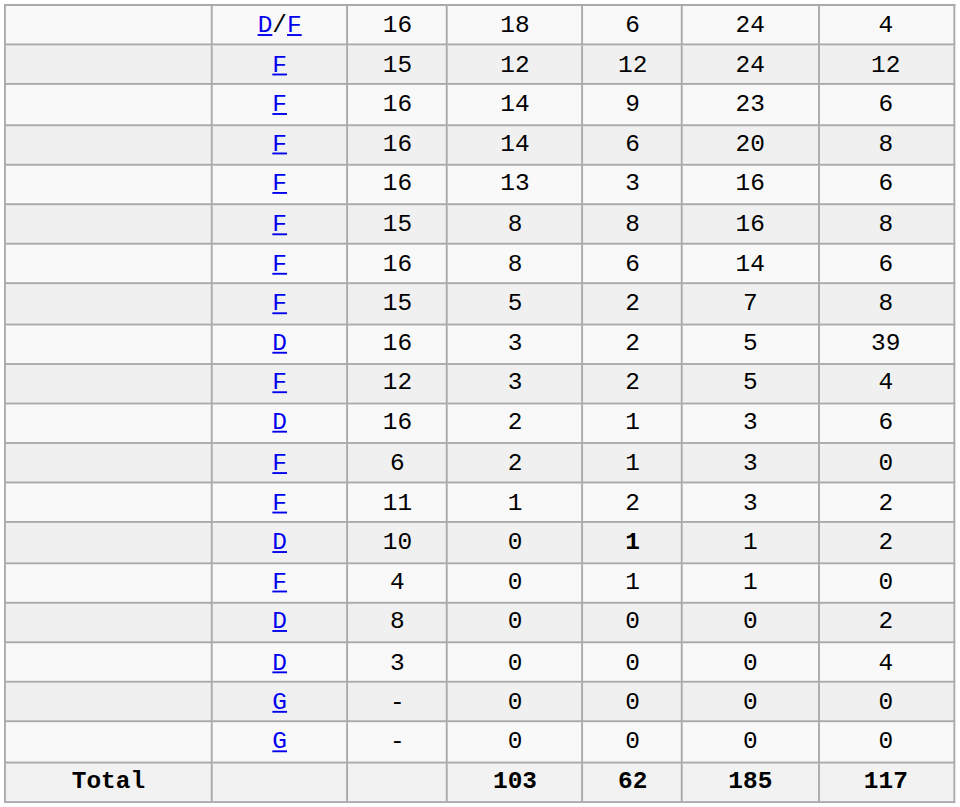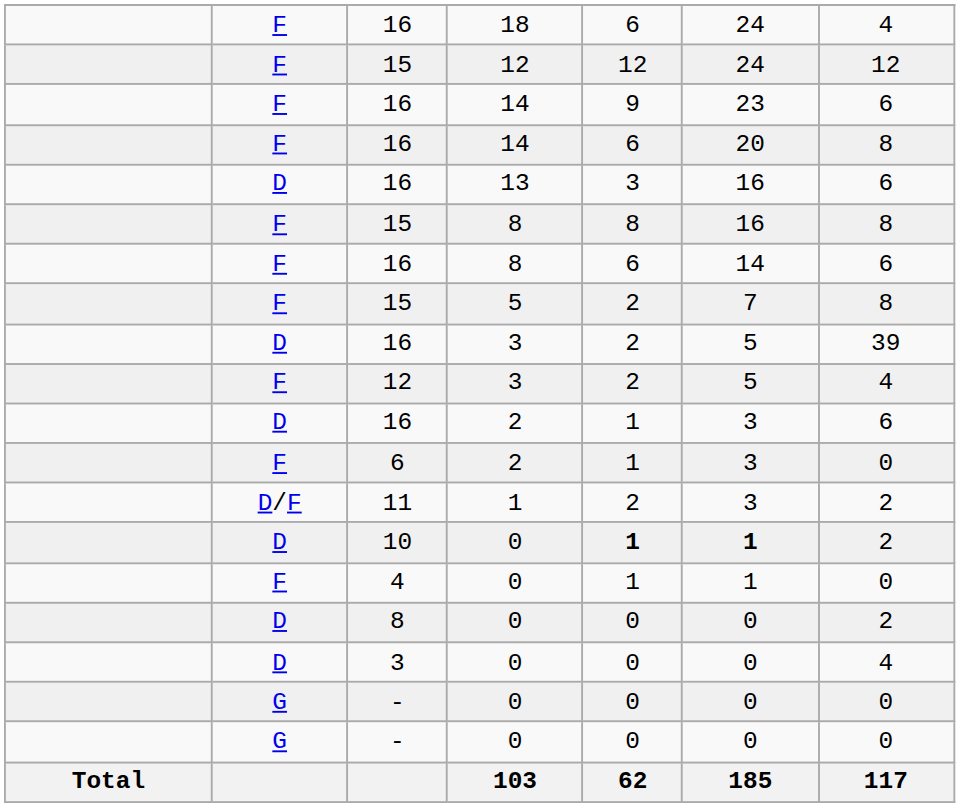 <table class="wikitable sortable" width ="40%">
 <tr align="center">
 </tr>
 <tr align="center" bgcolor="">
 <td></td>
-<td><a href='#'>D</a>/<a href='#'>F</a></td>
+<td><a href='#'>F</a></td>
 <td>16</td>
 <td>18</td>
 <td>6</td>
 <td>24</td>
 <td>4</td>
 </tr>
 <tr align="center" bgcolor="f0f0f0">
 <td></td>
 <td><a href='#'>F</a></td>
 <td>15</td>
 <td>12</td>
 <td>12</td>
 <td>24</td>
 <td>12</td>
 </tr>
 <tr align="center" bgcolor="">
 <td></td>
 <td><a href='#'>F</a></td>
 <td>16</td>
 <td>14</td>
 <td>9</td>
 <td>23</td>
 <td>6</td>
 </tr>
 <tr align="center" bgcolor="f0f0f0">
 <td></td>
 <td><a href='#'>F</a></td>
 <td>16</td>
 <td>14</td>
 <td>6</td>
 <td>20</td>
 <td>8</td>
 </tr>
 <tr align="center" bgcolor="">
 <td></td>
-<td><a href='#'>F</a></td>
+<td><a href='#'>D</a></td>
 <td>16</td>
 <td>13</td>
 <td>3</td>
 <td>16</td>
 <td>6</td>
 </tr>
 <tr align="center" bgcolor="f0f0f0">
 <td></td>
 <td><a href='#'>F</a></td>
 <td>15</td>
 <td>8</td>
 <td>8</td>
 <td>16</td>
 <td>8</td>
 </tr>
 <tr align="center" bgcolor="">
 <td></td>
 <td><a href='#'>F</a></td>
 <td>16</td>
 <td>8</td>
 <td>6</td>
 <td>14</td>
 <td>6</td>
 </tr>
 <tr align="center" bgcolor="f0f0f0">
 <td></td>
 <td><a href='#'>F</a></td>
 <td>15</td>
 <td>5</td>
 <td>2</td>
 <td>7</td>
 <td>8</td>
 </tr>
 <tr align="center" bgcolor="">
 <td></td>
 <td><a href='#'>D</a></td>
 <td>16</td>
 <td>3</td>
 <td>2</td>
 <td>5</td>
 <td>39</td>
 </tr>
 <tr align="center" bgcolor="f0f0f0">
 <td></td>
 <td><a href='#'>F</a></td>
 <td>12</td>
 <td>3</td>
 <td>2</td>
 <td>5</td>
 <td>4</td>
 </tr>
 <tr align="center" bgcolor="">
 <td></td>
 <td><a href='#'>D</a></td>
 <td>16</td>
 <td>2</td>
 <td>1</td>
 <td>3</td>
 <td>6</td>
 </tr>
 <tr align="center" bgcolor="f0f0f0">
 <td></td>
 <td><a href='#'>F</a></td>
 <td>6</td>
 <td>2</td>
 <td>1</td>
 <td>3</td>
 <td>0</td>
 </tr>
 <tr align="center" bgcolor="">
 <td></td>
-<td><a href='#'>F</a></td>
+<td><a href='#'>D</a>/<a href='#'>F</a></td>
 <td>11</td>
 <td>1</td>
 <td>2</td>
 <td>3</td>
 <td>2</td>
 </tr>
 <tr align="center" bgcolor="f0f0f0">
 <td></td>
 <td><a href='#'>D</a></td>
 <td>10</td>
 <td>0</td>
 <td><strong>1</strong></td>
-<td>1</td>
+<td><strong>1</strong></td>
 <td>2</td>
 </tr>
 <tr align="center" bgcolor="">
 <td></td>
 <td><a href='#'>F</a></td>
 <td>4</td>
 <td>0</td>
 <td>1</td>
 <td>1</td>
 <td>0</td>
 </tr>
 <tr align="center" bgcolor="f0f0f0">
 <td></td>
 <td><a href='#'>D</a></td>
 <td>8</td>
 <td>0</td>
 <td>0</td>
 <td>0</td>
 <td>2</td>
 </tr>
 <tr align="center" bgcolor="">
 <td></td>
 <td><a href='#'>D</a></td>
 <td>3</td>
 <td>0</td>
 <td>0</td>
 <td>0</td>
 <td>4</td>
 </tr>
 <tr align="center" bgcolor="f0f0f0">
 <td></td>
 <td><a href='#'>G</a></td>
 <td>-</td>
 <td>0</td>
 <td>0</td>
 <td>0</td>
 <td>0</td>
 </tr>
 <tr align="center" bgcolor="">
 <td></td>
 <td><a href='#'>G</a></td>
 <td>-</td>
 <td>0</td>
 <td>0</td>
 <td>0</td>
 <td>0</td>
 </tr>
 <tr>
 <th>Total</th>
 <th></th>
 <th></th>
 <th>103</th>
 <th>62</th>
 <th>185</th>
 <th>117</th>
 </tr>
 </table>
